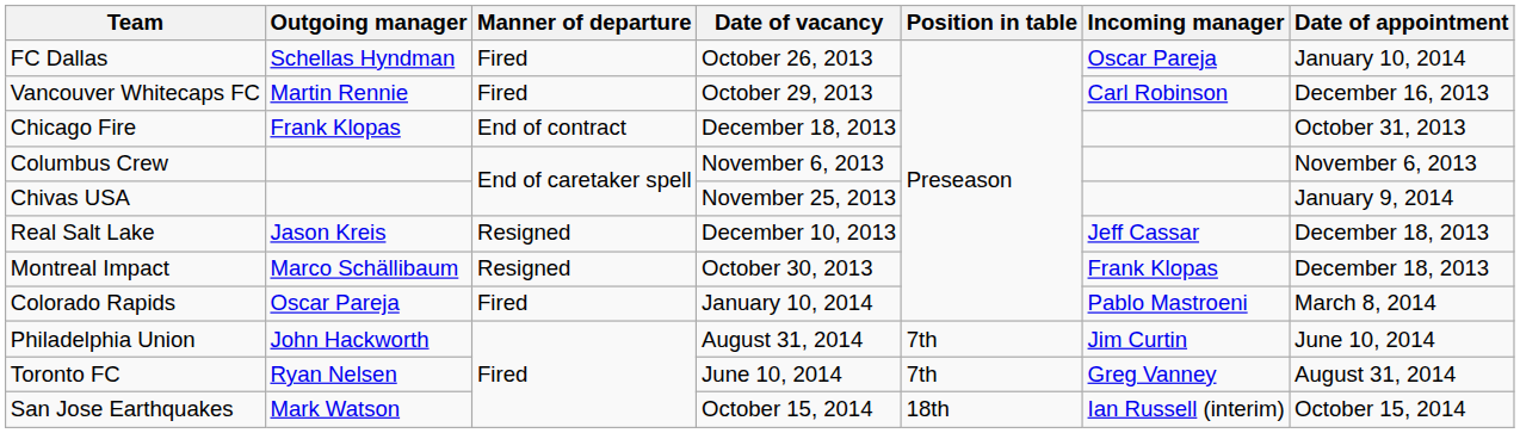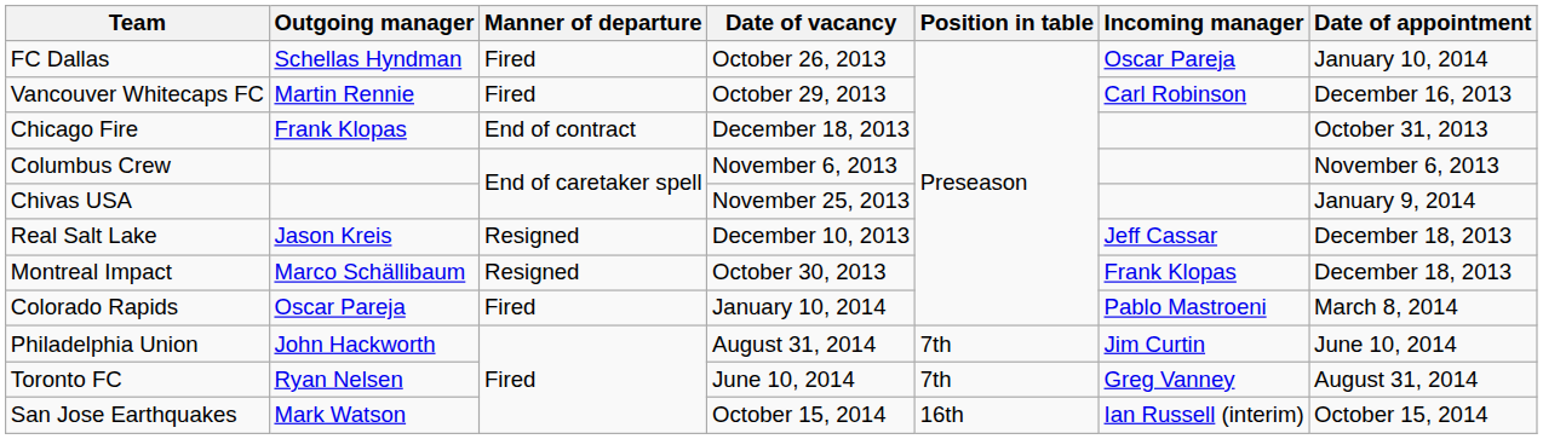 <table class="wikitable sortable">
 <tr>
 <th>Team</th>
 <th>Outgoing manager</th>
 <th>Manner of departure</th>
 <th>Date of vacancy</th>
 <th>Position in table</th>
 <th>Incoming manager</th>
 <th>Date of appointment</th>
 </tr>
 <tr>
 <td>FC Dallas</td>
 <td> <a href='#'>Schellas Hyndman</a></td>
 <td>Fired</td>
 <td>October 26, 2013</td>
 <td rowspan=8>Preseason</td>
 <td> <a href='#'>Oscar Pareja</a></td>
 <td>January 10, 2014</td>
 </tr>
 <tr>
 <td>Vancouver Whitecaps FC</td>
 <td> <a href='#'>Martin Rennie</a></td>
 <td>Fired</td>
 <td>October 29, 2013</td>
 <td> <a href='#'>Carl Robinson</a></td>
 <td>December 16, 2013</td>
 </tr>
 <tr>
 <td>Chicago Fire</td>
 <td> <a href='#'>Frank Klopas</a></td>
 <td>End of contract</td>
 <td>December 18, 2013</td>
 <td> </td>
 <td>October 31, 2013</td>
 </tr>
 <tr>
 <td>Columbus Crew</td>
 <td> </td>
 <td rowspan=2>End of caretaker spell</td>
 <td>November 6, 2013</td>
 <td> </td>
 <td>November 6, 2013</td>
 </tr>
 <tr>
 <td>Chivas USA</td>
 <td> </td>
 <td>November 25, 2013</td>
 <td> </td>
 <td>January 9, 2014</td>
 </tr>
 <tr>
 <td>Real Salt Lake</td>
 <td> <a href='#'>Jason Kreis</a></td>
 <td>Resigned</td>
 <td>December 10, 2013</td>
 <td> <a href='#'>Jeff Cassar</a></td>
 <td>December 18, 2013</td>
 </tr>
 <tr>
 <td>Montreal Impact</td>
 <td> <a href='#'>Marco Schällibaum</a></td>
 <td>Resigned</td>
 <td>October 30, 2013</td>
 <td> <a href='#'>Frank Klopas</a></td>
 <td>December 18, 2013</td>
 </tr>
 <tr>
 <td>Colorado Rapids</td>
 <td> <a href='#'>Oscar Pareja</a></td>
 <td>Fired</td>
 <td>January 10, 2014</td>
 <td> <a href='#'>Pablo Mastroeni</a></td>
 <td>March 8, 2014</td>
 </tr>
 <tr>
 <td>Philadelphia Union</td>
 <td> <a href='#'>John Hackworth</a></td>
 <td rowspan=3>Fired</td>
 <td>August 31, 2014</td>
 <td>7th</td>
 <td> <a href='#'>Jim Curtin</a></td>
 <td>June 10, 2014</td>
 </tr>
 <tr>
 <td>Toronto FC</td>
 <td> <a href='#'>Ryan Nelsen</a></td>
 <td>June 10, 2014</td>
 <td>7th</td>
 <td> <a href='#'>Greg Vanney</a></td>
 <td>August 31, 2014</td>
 </tr>
 <tr>
 <td>San Jose Earthquakes</td>
 <td> <a href='#'>Mark Watson</a></td>
 <td>October 15, 2014</td>
-<td>18th</td>
+<td>16th</td>
 <td> <a href='#'>Ian Russell</a> (interim)</td>
 <td>October 15, 2014</td>
 </tr>
 </table>
